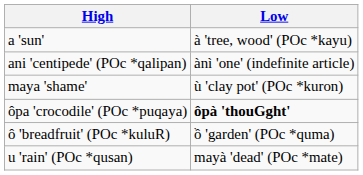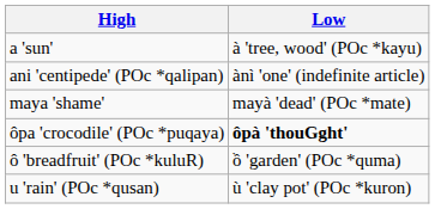 <table class="wikitable">
 <tr>
 <th><a href='#'>High</a></th>
 <th><a href='#'>Low</a></th>
 </tr>
 <tr>
 <td>a 'sun'</td>
 <td>à 'tree, wood' (POc *kayu)</td>
 </tr>
 <tr>
 <td>ani 'centipede' (POc *qalipan)</td>
 <td>ànì 'one' (indefinite article)</td>
 </tr>
 <tr>
 <td>maya 'shame'</td>
-<td>ù 'clay pot' (POc *kuron)</td>
+<td>mayà 'dead' (POc *mate)</td>
 </tr>
 <tr>
 <td>ôpa 'crocodile' (POc *puqaya)</td>
 <td><strong>ôpà 'thouGght'</strong></td>
 </tr>
 <tr>
 <td>ô 'breadfruit' (POc *kuluR)</td>
 <td>ồ 'garden' (POc *quma)</td>
 </tr>
 <tr>
 <td>u 'rain' (POc *qusan)</td>
-<td>mayà 'dead' (POc *mate)</td>
+<td>ù 'clay pot' (POc *kuron)</td>
 </tr>
 </table>
